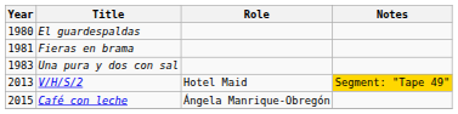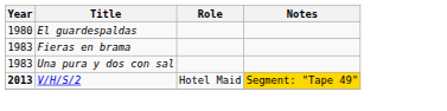 <table class="wikitable sortable">
 <tr>
 <th>Year</th>
 <th>Title</th>
 <th>Role</th>
 <th>Notes</th>
 </tr>
 <tr>
 <td>1980</td>
 <td><em>El guardespaldas</em></td>
 <td></td>
 <td></td>
 </tr>
 <tr>
-<td>1981</td>
+<td>1983</td>
 <td><em>Fieras en brama</em></td>
 <td></td>
 <td></td>
 </tr>
 <tr>
 <td>1983</td>
 <td><em>Una pura y dos con sal</em></td>
 <td></td>
 <td></td>
 </tr>
 <tr>
-<td>2013</td>
+<td><strong>2013</strong></td>
 <td><em><a href='#'>V/H/S/2</a></em></td>
 <td>Hotel Maid</td>
 <td style="background: gold;">Segment: "Tape 49"</td>
 </tr>
 <tr>
-<td>2015</td>
-<td><em><a href='#'>Café con leche</a></em></td>
-<td>Ángela Manrique-Obregón</td>
-<td></td>
-</tr>
-<tr>
 </tr>
 </table>
